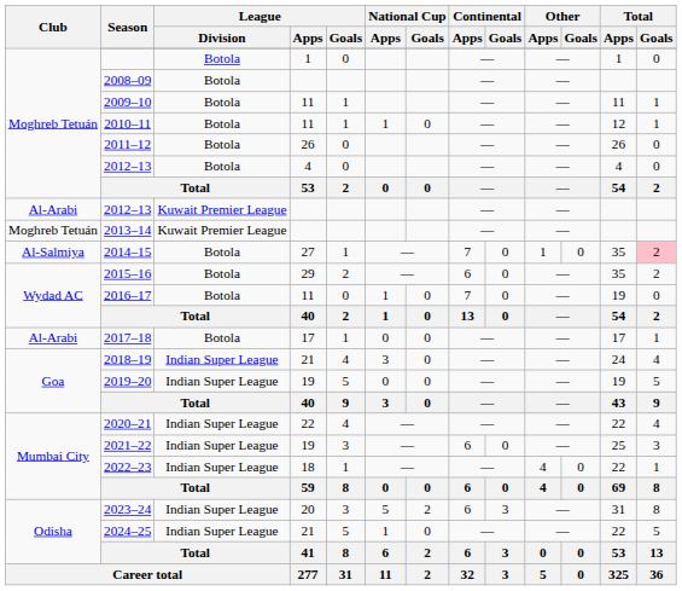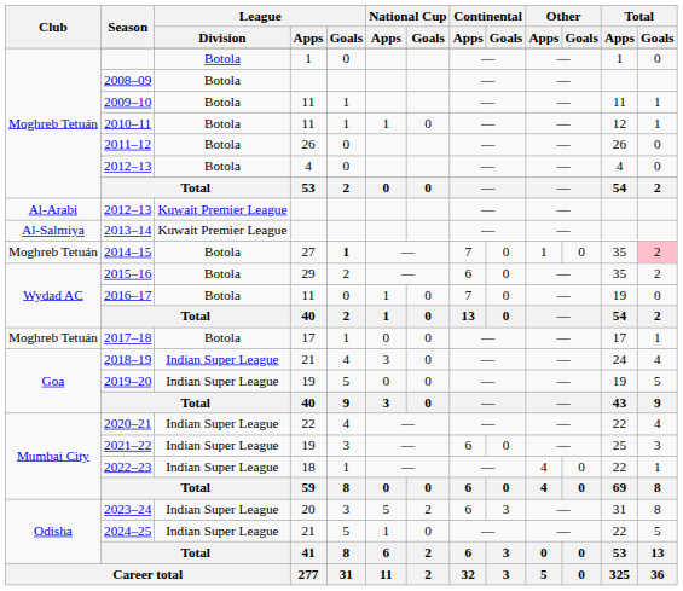 <table class="wikitable" style="text-align: center;">
 <tr>
 <th rowspan="2">Club</th>
 <th rowspan="2">Season</th>
 <th colspan="3">League</th>
 <th colspan="2">National Cup</th>
 <th colspan="2">Continental</th>
 <th colspan="2">Other</th>
 <th colspan="2">Total</th>
 </tr>
 <tr>
 <th>Division</th>
 <th>Apps</th>
 <th>Goals</th>
 <th>Apps</th>
 <th>Goals</th>
 <th>Apps</th>
 <th>Goals</th>
 <th>Apps</th>
 <th>Goals</th>
 <th>Apps</th>
 <th>Goals</th>
 </tr>
 <tr>
 <td rowspan="8"><a href='#'>Moghreb Tetuán</a></td>
 </tr>
 <tr>
 <td></td>
 <td><a href='#'>Botola</a></td>
 <td>1</td>
 <td>0</td>
 <td></td>
 <td></td>
 <td colspan="2">—</td>
 <td colspan="2">—</td>
 <td>1</td>
 <td>0</td>
 </tr>
 <tr>
 <td><a href='#'>2008–09</a></td>
 <td>Botola</td>
 <td></td>
 <td></td>
 <td></td>
 <td></td>
 <td colspan="2">—</td>
 <td colspan="2">—</td>
 <td></td>
 <td></td>
 </tr>
 <tr>
 <td><a href='#'>2009–10</a></td>
 <td>Botola</td>
 <td>11</td>
 <td>1</td>
 <td></td>
 <td></td>
 <td colspan="2">—</td>
 <td colspan="2">—</td>
 <td>11</td>
 <td>1</td>
 </tr>
 <tr>
 <td><a href='#'>2010–11</a></td>
 <td>Botola</td>
 <td>11</td>
 <td>1</td>
 <td>1</td>
 <td>0</td>
 <td colspan="2">—</td>
 <td colspan="2">—</td>
 <td>12</td>
 <td>1</td>
 </tr>
 <tr>
 <td><a href='#'>2011–12</a></td>
 <td>Botola</td>
 <td>26</td>
 <td>0</td>
 <td></td>
 <td></td>
 <td colspan="2">—</td>
 <td colspan="2">—</td>
 <td>26</td>
 <td>0</td>
 </tr>
 <tr>
 <td><a href='#'>2012–13</a></td>
 <td>Botola</td>
 <td>4</td>
 <td>0</td>
 <td></td>
 <td></td>
 <td colspan="2">—</td>
 <td colspan="2">—</td>
 <td>4</td>
 <td>0</td>
 </tr>
 <tr>
 <th colspan="2">Total</th>
 <th>53</th>
 <th>2</th>
 <th>0</th>
 <th>0</th>
 <th colspan="2">—</th>
 <th colspan="2">—</th>
 <th>54</th>
 <th>2</th>
 </tr>
 <tr>
 <td><a href='#'>Al-Arabi</a></td>
 <td><a href='#'>2012–13</a></td>
 <td><a href='#'>Kuwait Premier League</a></td>
 <td></td>
 <td></td>
 <td></td>
 <td></td>
 <td colspan="2">—</td>
 <td colspan="2">—</td>
 <td></td>
 <td></td>
 </tr>
 <tr>
-<td>Moghreb Tetuán</td>
+<td><a href='#'>Al-Salmiya</a></td>
 <td><a href='#'>2013–14</a></td>
 <td>Kuwait Premier League</td>
 <td></td>
 <td></td>
 <td></td>
 <td></td>
 <td colspan="2">—</td>
 <td colspan="2">—</td>
 <td></td>
 <td></td>
 </tr>
 <tr>
-<td><a href='#'>Al-Salmiya</a></td>
+<td>Moghreb Tetuán</td>
 <td><a href='#'>2014–15</a></td>
 <td>Botola</td>
 <td>27</td>
-<td>1</td>
+<td><strong>1</strong></td>
 <td colspan="2">—</td>
 <td>7</td>
 <td>0</td>
 <td>1</td>
 <td>0</td>
 <td>35</td>
 <td style="background: pink;">2</td>
 </tr>
 <tr>
 <td rowspan="3"><a href='#'>Wydad AC</a></td>
 <td><a href='#'>2015–16</a></td>
 <td>Botola</td>
 <td>29</td>
 <td>2</td>
 <td colspan="2">—</td>
 <td>6</td>
 <td>0</td>
 <td colspan="2">—</td>
 <td>35</td>
 <td>2</td>
 </tr>
 <tr>
 <td><a href='#'>2016–17</a></td>
 <td>Botola</td>
 <td>11</td>
 <td>0</td>
 <td>1</td>
 <td>0</td>
 <td>7</td>
 <td>0</td>
 <td colspan="2">—</td>
 <td>19</td>
 <td>0</td>
 </tr>
 <tr>
 <th colspan="2">Total</th>
 <th>40</th>
 <th>2</th>
 <th>1</th>
 <th>0</th>
 <th>13</th>
 <th>0</th>
 <th colspan="2">—</th>
 <th>54</th>
 <th>2</th>
 </tr>
 <tr>
-<td><a href='#'>Al-Arabi</a></td>
+<td>Moghreb Tetuán</td>
 <td><a href='#'>2017–18</a></td>
 <td>Botola</td>
 <td>17</td>
 <td>1</td>
 <td>0</td>
 <td>0</td>
 <td colspan="2">—</td>
 <td colspan="2">—</td>
 <td>17</td>
 <td>1</td>
 </tr>
 <tr>
 <td rowspan="3"><a href='#'>Goa</a></td>
 <td><a href='#'>2018–19</a></td>
 <td><a href='#'>Indian Super League</a></td>
 <td>21</td>
 <td>4</td>
 <td>3</td>
 <td>0</td>
 <td colspan="2">—</td>
 <td colspan="2">—</td>
 <td>24</td>
 <td>4</td>
 </tr>
 <tr>
 <td><a href='#'>2019–20</a></td>
 <td>Indian Super League</td>
 <td>19</td>
 <td>5</td>
 <td>0</td>
 <td>0</td>
 <td colspan="2">—</td>
 <td colspan="2">—</td>
 <td>19</td>
 <td>5</td>
 </tr>
 <tr>
 <th colspan="2">Total</th>
 <th>40</th>
 <th>9</th>
 <th>3</th>
 <th>0</th>
 <th colspan="2">—</th>
 <th colspan="2">—</th>
 <th>43</th>
 <th>9</th>
 </tr>
 <tr>
 <td rowspan="4"><a href='#'>Mumbai City</a></td>
 <td><a href='#'>2020–21</a></td>
 <td>Indian Super League</td>
 <td>22</td>
 <td>4</td>
 <td colspan="2">—</td>
 <td colspan="2">—</td>
 <td colspan="2">—</td>
 <td>22</td>
 <td>4</td>
 </tr>
 <tr>
 <td><a href='#'>2021–22</a></td>
 <td>Indian Super League</td>
 <td>19</td>
 <td>3</td>
 <td colspan="2">—</td>
 <td>6</td>
 <td>0</td>
 <td colspan="2">—</td>
 <td>25</td>
 <td>3</td>
 </tr>
 <tr>
 <td><a href='#'>2022–23</a></td>
 <td>Indian Super League</td>
 <td>18</td>
 <td>1</td>
 <td colspan="2">—</td>
 <td colspan="2">—</td>
 <td>4</td>
 <td>0</td>
 <td>22</td>
 <td>1</td>
 </tr>
 <tr>
 <th colspan="2">Total</th>
 <th>59</th>
 <th>8</th>
 <th>0</th>
 <th>0</th>
 <th>6</th>
 <th>0</th>
 <th>4</th>
 <th>0</th>
 <th>69</th>
 <th>8</th>
 </tr>
 <tr>
 <td rowspan="3"><a href='#'>Odisha</a></td>
 <td><a href='#'>2023–24</a></td>
 <td>Indian Super League</td>
 <td>20</td>
 <td>3</td>
 <td>5</td>
 <td>2</td>
 <td>6</td>
 <td>3</td>
 <td colspan="2">—</td>
 <td>31</td>
 <td>8</td>
 </tr>
 <tr>
 <td><a href='#'>2024–25</a></td>
 <td>Indian Super League</td>
 <td>21</td>
 <td>5</td>
 <td>1</td>
 <td>0</td>
 <td colspan="2">—</td>
 <td colspan="2">—</td>
 <td>22</td>
 <td>5</td>
 </tr>
 <tr>
 <th colspan="2">Total</th>
 <th>41</th>
 <th>8</th>
 <th>6</th>
 <th>2</th>
 <th>6</th>
 <th>3</th>
 <th>0</th>
 <th>0</th>
 <th>53</th>
 <th>13</th>
 </tr>
 <tr>
 <th colspan="3">Career total</th>
 <th>277</th>
 <th>31</th>
 <th>11</th>
 <th>2</th>
 <th>32</th>
 <th>3</th>
 <th>5</th>
 <th>0</th>
 <th>325</th>
 <th>36</th>
 </tr>
 </table>
